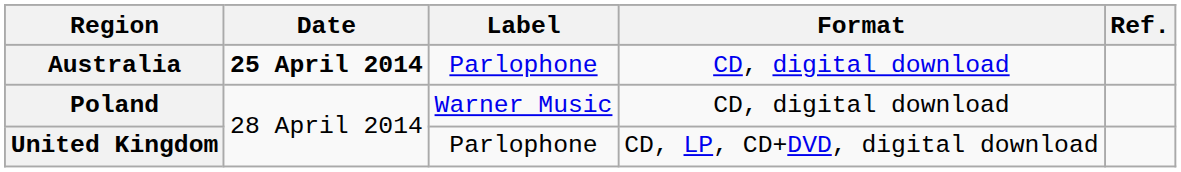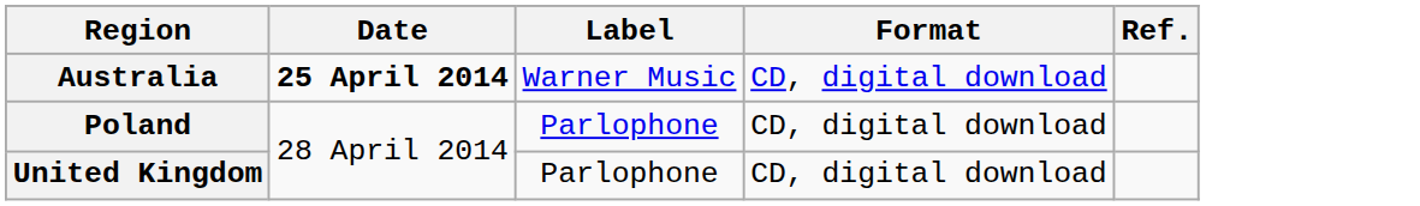 <table class="wikitable plainrowheaders" style="text-align:center;">
 <tr>
 <th scope="col">Region</th>
 <th scope="col">Date</th>
 <th scope="col">Label</th>
 <th scope="col">Format</th>
 <th scope="col">Ref.</th>
 </tr>
 <tr>
 <th scope="row">Australia</th>
 <td><strong>25 April 2014</strong></td>
-<td><a href='#'>Parlophone</a></td>
+<td><a href='#'>Warner Music</a></td>
 <td><a href='#'>CD</a>, <a href='#'>digital download</a></td>
 <td></td>
 </tr>
 <tr>
 <th scope="row">Poland</th>
 <td rowspan="2">28 April 2014</td>
-<td><a href='#'>Warner Music</a></td>
+<td><a href='#'>Parlophone</a></td>
 <td>CD, digital download</td>
 <td></td>
 </tr>
 <tr>
 <th scope="row">United Kingdom</th>
 <td>Parlophone</td>
-<td>CD, <a href='#'>LP</a>, CD+<a href='#'>DVD</a>, digital download</td>
+<td>CD, digital download</td>
 <td></td>
 </tr>
 </table>
